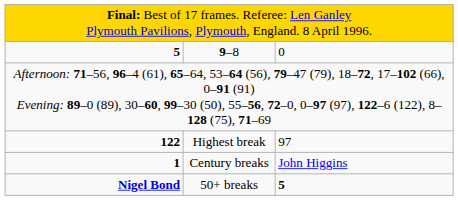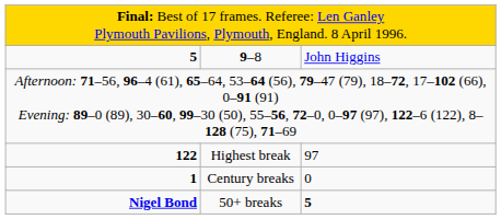 <table class="wikitable" style="font-size: 95%; margin: 1em auto 1em auto;">
 <tr>
 <td colspan="3" align="center" bgcolor="#ffd700"><strong>Final:</strong> Best of 17 frames. Referee: <a href='#'>Len Ganley</a> <br><a href='#'>Plymouth Pavilions</a>, <a href='#'>Plymouth</a>, England. 8 April 1996.</td>
 </tr>
 <tr>
 <td align="right"><strong>5</strong></td>
 <td width="100" align="center"><strong>9</strong>–8</td>
-<td align="left">0</td>
+<td width="200"><a href='#'>John Higgins</a> <br></td>
 </tr>
 <tr>
 <td colspan="3" align="center" style="font-size: 100%"><em>Afternoon:</em> <strong>71</strong>–56, <strong>96</strong>–4 (61), <strong>65</strong>–64, 53–<strong>64</strong> (56), <strong>79</strong>–47 (79), 18–<strong>72</strong>, 17–<strong>102</strong> (66), 0–<strong>91</strong> (91) <br><em>Evening:</em> <strong>89</strong>–0 (89), 30–<strong>60</strong>, <strong>99</strong>–30 (50), 55–<strong>56</strong>, <strong>72</strong>–0, 0–<strong>97</strong> (97), <strong>122</strong>–6 (122), 8–<strong>128</strong> (75), <strong>71</strong>–69</td>
 </tr>
 <tr>
 <td align="right"><strong>122</strong></td>
 <td align="center">Highest break</td>
 <td align="left">97</td>
 </tr>
 <tr>
 <td align="right"><strong>1</strong></td>
 <td align="center">Century breaks</td>
-<td width="200"><a href='#'>John Higgins</a> <br></td>
+<td align="left">0</td>
 </tr>
 <tr>
 <td width="200" align="right"><strong><a href='#'>Nigel Bond</a></strong> <br></td>
 <td align="center">50+ breaks</td>
 <td align="left"><strong>5</strong></td>
 </tr>
 </table>
